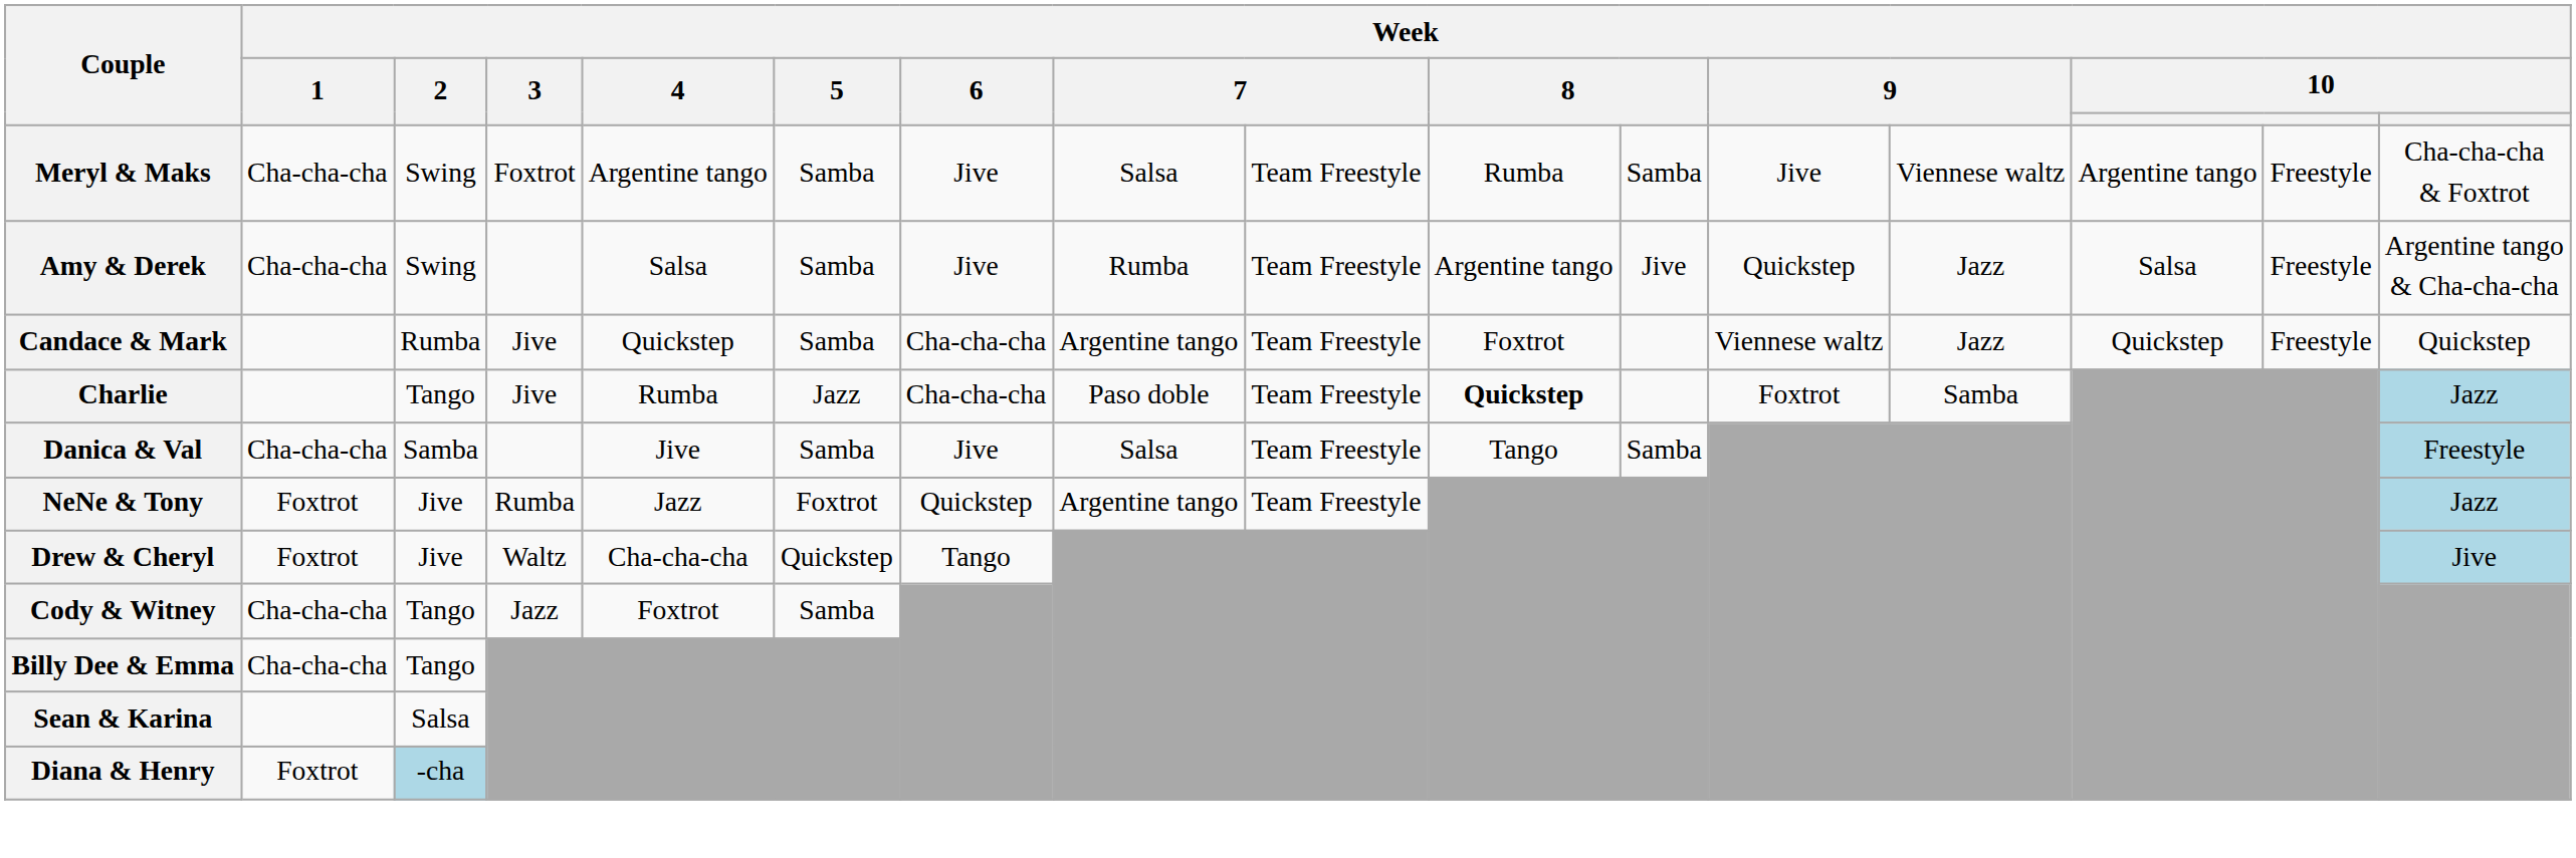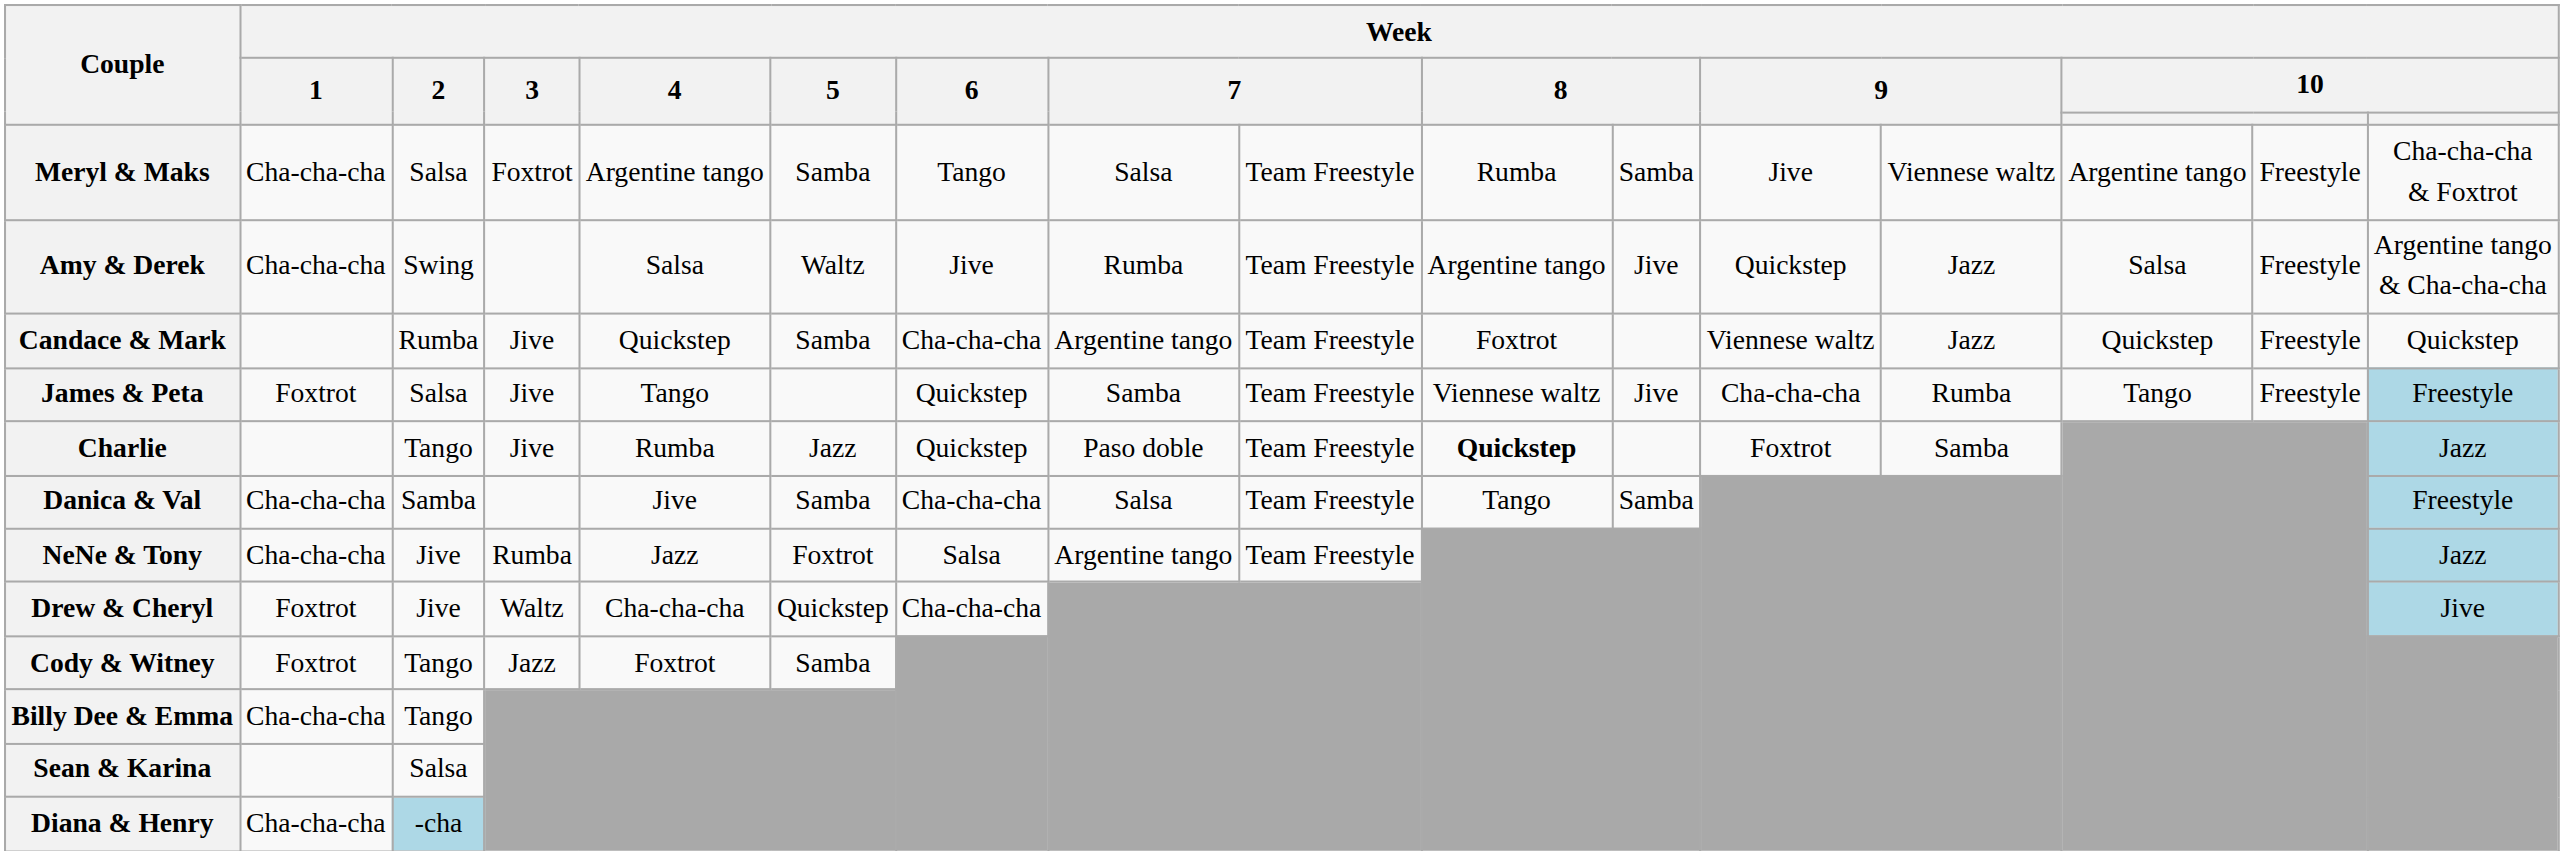 <table class="wikitable unsortable" style="text-align:center; font-size:85%; line-height:20px">
 <tr>
 <th rowspan="3" scope="col">Couple</th>
 <th colspan="15">Week</th>
 </tr>
 <tr>
 <th rowspan="2" scope="col">1</th>
 <th rowspan="2" scope="col">2</th>
 <th rowspan="2" scope="col">3</th>
 <th rowspan="2" scope="col">4</th>
 <th rowspan="2" scope="col">5</th>
 <th rowspan="2" scope="col">6</th>
 <th colspan="2" rowspan="2" scope="col">7</th>
 <th colspan="2" rowspan="2" scope="col">8</th>
 <th colspan="2" rowspan="2" scope="col">9</th>
 <th colspan="3" scope="col">10</th>
 </tr>
 <tr>
 <th colspan="2"></th>
 <th></th>
 </tr>
 <tr>
 <th scope="row">Meryl & Maks</th>
 <td>Cha-cha-cha</td>
-<td>Swing</td>
+<td>Salsa</td>
 <td>Foxtrot</td>
 <td>Argentine tango</td>
 <td>Samba</td>
-<td>Jive</td>
+<td>Tango</td>
 <td>Salsa</td>
 <td>Team Freestyle</td>
 <td>Rumba</td>
 <td>Samba</td>
 <td>Jive</td>
 <td>Viennese waltz</td>
 <td>Argentine tango</td>
 <td>Freestyle</td>
 <td>Cha-cha-cha<br>& Foxtrot</td>
 </tr>
 <tr>
 <th scope="row">Amy & Derek</th>
 <td>Cha-cha-cha</td>
 <td>Swing</td>
 <td></td>
 <td>Salsa</td>
-<td>Samba</td>
+<td>Waltz</td>
 <td>Jive</td>
 <td>Rumba</td>
 <td>Team Freestyle</td>
 <td>Argentine tango</td>
 <td>Jive</td>
 <td>Quickstep</td>
 <td>Jazz</td>
 <td>Salsa</td>
 <td>Freestyle</td>
 <td>Argentine tango<br>& Cha-cha-cha</td>
 </tr>
 <tr>
 <th scope="row">Candace & Mark</th>
 <td></td>
 <td>Rumba</td>
 <td>Jive</td>
 <td>Quickstep</td>
 <td>Samba</td>
 <td>Cha-cha-cha</td>
 <td>Argentine tango</td>
 <td>Team Freestyle</td>
 <td>Foxtrot</td>
 <td></td>
 <td>Viennese waltz</td>
 <td>Jazz</td>
 <td>Quickstep</td>
 <td>Freestyle</td>
 <td>Quickstep<br></td>
 </tr>
 <tr>
+<th scope="row">James & Peta</th>
+<td>Foxtrot</td>
+<td>Salsa</td>
+<td>Jive</td>
+<td>Tango</td>
+<td></td>
+<td>Quickstep</td>
+<td>Samba</td>
+<td>Team Freestyle</td>
+<td>Viennese waltz</td>
+<td>Jive</td>
+<td>Cha-cha-cha</td>
+<td>Rumba</td>
+<td>Tango</td>
+<td>Freestyle</td>
+<td style="background: lightblue">Freestyle</td>
+</tr>
+<tr>
 <th scope="row">Charlie </th>
 <td></td>
 <td>Tango</td>
 <td>Jive</td>
 <td>Rumba</td>
 <td>Jazz</td>
-<td>Cha-cha-cha</td>
+<td>Quickstep</td>
 <td>Paso doble</td>
 <td>Team Freestyle</td>
 <td><strong>Quickstep</strong></td>
 <td></td>
 <td>Foxtrot</td>
 <td>Samba</td>
 <td colspan="2" rowspan="8" style="background:darkgrey"></td>
 <td style="background: lightblue">Jazz</td>
 </tr>
 <tr>
 <th scope="row">Danica & Val</th>
 <td>Cha-cha-cha</td>
 <td>Samba</td>
 <td></td>
 <td>Jive</td>
 <td>Samba</td>
-<td>Jive</td>
+<td>Cha-cha-cha</td>
 <td>Salsa</td>
 <td>Team Freestyle</td>
 <td>Tango</td>
 <td>Samba</td>
 <td colspan="2" rowspan="7" style="background:darkgrey"></td>
 <td style="background: lightblue">Freestyle</td>
 </tr>
 <tr>
 <th scope="row">NeNe & Tony</th>
-<td>Foxtrot</td>
+<td>Cha-cha-cha</td>
 <td>Jive</td>
 <td>Rumba</td>
 <td>Jazz</td>
 <td>Foxtrot</td>
-<td>Quickstep</td>
+<td>Salsa</td>
 <td>Argentine tango</td>
 <td>Team Freestyle</td>
 <td colspan="2" rowspan="6" style="background:darkgrey"></td>
 <td style="background: lightblue">Jazz</td>
 </tr>
 <tr>
 <th scope="row">Drew & Cheryl</th>
 <td>Foxtrot</td>
 <td>Jive</td>
 <td>Waltz</td>
 <td>Cha-cha-cha</td>
 <td>Quickstep</td>
-<td>Tango</td>
+<td>Cha-cha-cha</td>
 <td colspan="2" rowspan="5" style="background:darkgrey"></td>
 <td style="background: lightblue">Jive</td>
 </tr>
 <tr>
 <th scope="row">Cody & Witney</th>
-<td>Cha-cha-cha</td>
+<td>Foxtrot</td>
 <td>Tango</td>
 <td>Jazz</td>
 <td>Foxtrot</td>
 <td>Samba</td>
 <td rowspan="4" style="background:darkgrey"></td>
 <td rowspan="4" bgcolor="darkgray"></td>
 </tr>
 <tr>
 <th scope="row">Billy Dee & Emma</th>
 <td>Cha-cha-cha</td>
 <td>Tango</td>
 <td colspan="3" rowspan="3" style="background:darkgrey"></td>
 </tr>
 <tr>
 <th scope="row">Sean & Karina</th>
 <td></td>
 <td>Salsa</td>
 </tr>
 <tr>
 <th scope="row">Diana & Henry</th>
-<td>Foxtrot</td>
+<td>Cha-cha-cha</td>
 <td style="background: lightblue">-cha</td>
 </tr>
 </table>
